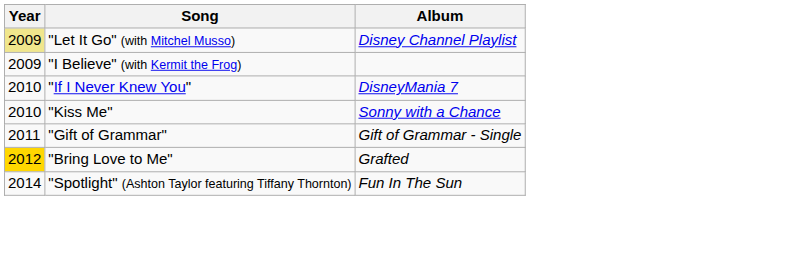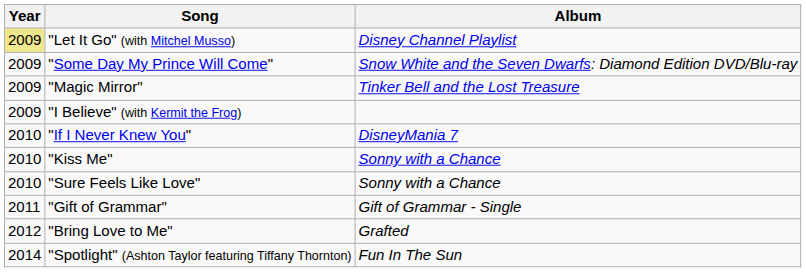 <table class="wikitable">
 <tr>
 <th>Year</th>
 <th>Song</th>
 <th>Album</th>
 </tr>
 <tr>
 <td style="background: khaki;">2009</td>
 <td>"Let It Go" <small>(with <a href='#'>Mitchel Musso</a>)</small></td>
 <td><em><a href='#'>Disney Channel Playlist</a></em></td>
+</tr>
+<tr>
+<td>2009</td>
+<td>"<a href='#'>Some Day My Prince Will Come</a>"</td>
+<td><em><a href='#'>Snow White and the Seven Dwarfs</a>: Diamond Edition DVD/Blu-ray</em></td>
+</tr>
+<tr>
+<td>2009</td>
+<td>"Magic Mirror"</td>
+<td><em><a href='#'>Tinker Bell and the Lost Treasure</a></em></td>
 </tr>
 <tr>
 <td>2009</td>
 <td>"I Believe" <small>(with <a href='#'>Kermit the Frog</a>)</small></td>
 </tr>
 <tr>
 <td>2010</td>
 <td>"<a href='#'>If I Never Knew You</a>"</td>
 <td><em><a href='#'>DisneyMania 7</a></em></td>
 </tr>
 <tr>
 <td>2010</td>
 <td>"Kiss Me"</td>
 <td><em><a href='#'>Sonny with a Chance</a></em></td>
 </tr>
 <tr>
+<td>2010</td>
+<td>"Sure Feels Like Love"</td>
+<td><em>Sonny with a Chance</em></td>
+</tr>
+<tr>
 <td>2011</td>
 <td>"Gift of Grammar"</td>
 <td><em>Gift of Grammar - Single</em></td>
 </tr>
 <tr>
-<td style="background: gold;">2012</td>
+<td>2012</td>
 <td>"Bring Love to Me"</td>
 <td><em>Grafted</em></td>
 </tr>
 <tr>
 <td>2014</td>
 <td>"Spotlight" <small>(Ashton Taylor featuring Tiffany Thornton)</small></td>
 <td><em>Fun In The Sun</em></td>
 </tr>
 </table>
